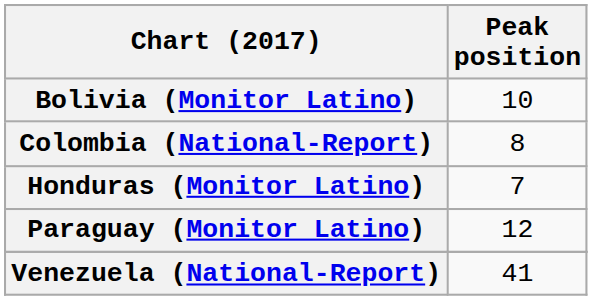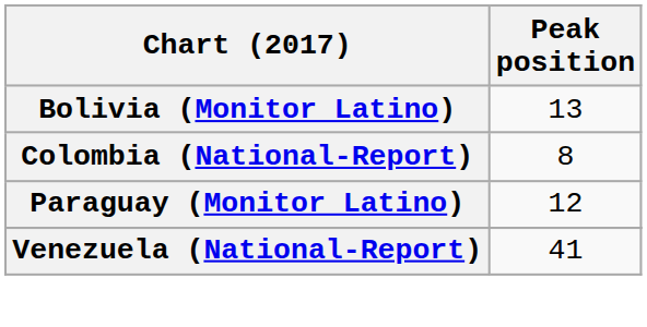 <table class="wikitable sortable plainrowheaders" style="text-align:center">
 <tr>
 <th scope="col">Chart (2017)</th>
 <th scope="col">Peak<br>position</th>
 </tr>
 <tr>
 <th scope="row">Bolivia (<a href='#'>Monitor Latino</a>)</th>
-<td>10</td>
+<td>13</td>
 </tr>
 <tr>
 <th scope="row">Colombia (<a href='#'>National-Report</a>)</th>
 <td>8</td>
-</tr>
-<tr>
-<th scope="row">Honduras (<a href='#'>Monitor Latino</a>)</th>
-<td>7</td>
 </tr>
 <tr>
 <th scope="row">Paraguay (<a href='#'>Monitor Latino</a>)</th>
 <td>12</td>
 </tr>
 <tr>
 </tr>
 <tr>
 </tr>
 <tr>
 </tr>
 <tr>
 <th scope="row">Venezuela (<a href='#'>National-Report</a>)</th>
 <td>41</td>
 </tr>
 </table>
